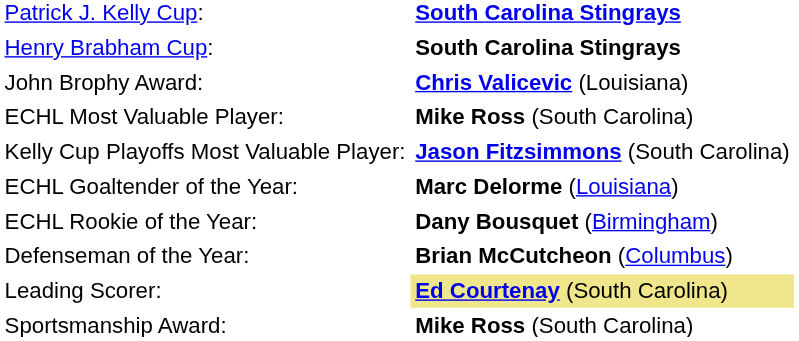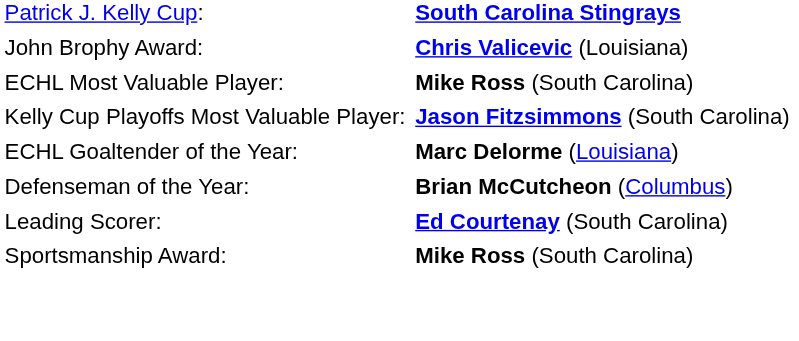 <table cellpadding="3" cellspacing="1">
 <tr>
 <td><a href='#'>Patrick J. Kelly Cup</a>:</td>
 <td><strong><a href='#'>South Carolina Stingrays</a></strong></td>
-</tr>
-<tr>
-<td><a href='#'>Henry Brabham Cup</a>:</td>
-<td><strong>South Carolina Stingrays</strong></td>
 </tr>
 <tr>
 <td>John Brophy Award:</td>
 <td><strong><a href='#'>Chris Valicevic</a></strong> (Louisiana)</td>
 </tr>
 <tr>
 <td>ECHL Most Valuable Player:</td>
 <td><strong>Mike Ross</strong> (South Carolina)</td>
 </tr>
 <tr>
 <td>Kelly Cup Playoffs Most Valuable Player:</td>
 <td><strong><a href='#'>Jason Fitzsimmons</a></strong> (South Carolina)</td>
 </tr>
 <tr>
 <td>ECHL Goaltender of the Year:</td>
 <td><strong>Marc Delorme</strong> (<a href='#'>Louisiana</a>)</td>
 </tr>
 <tr>
-<td>ECHL Rookie of the Year:</td>
-<td><strong>Dany Bousquet</strong> (<a href='#'>Birmingham</a>)</td>
-</tr>
-<tr>
 <td>Defenseman of the Year:</td>
 <td><strong>Brian McCutcheon</strong> (<a href='#'>Columbus</a>)</td>
 </tr>
 <tr>
 <td>Leading Scorer:</td>
-<td style="background: khaki;"><strong><a href='#'>Ed Courtenay</a></strong> (South Carolina)</td>
+<td><strong><a href='#'>Ed Courtenay</a></strong> (South Carolina)</td>
 </tr>
 <tr>
 <td>Sportsmanship Award:</td>
 <td><strong>Mike Ross</strong> (South Carolina)</td>
 </tr>
 <tr>
 </tr>
 </table>
